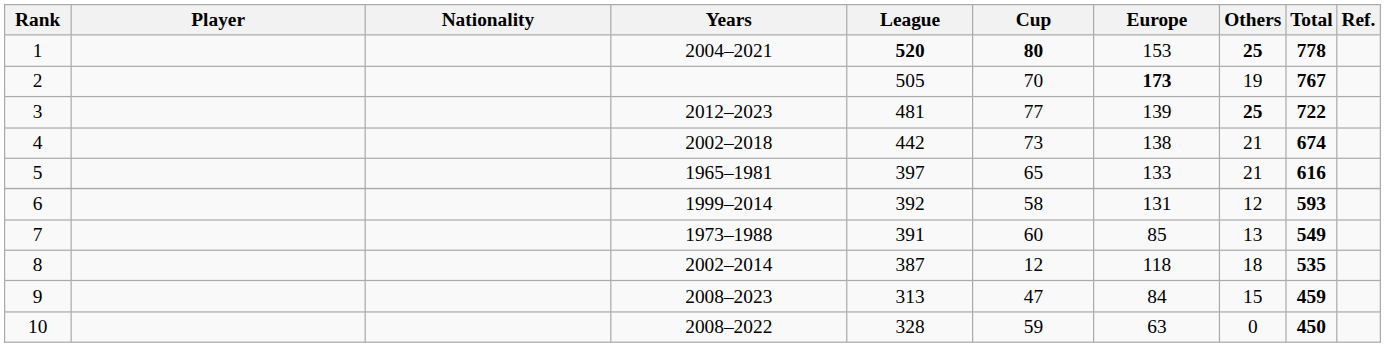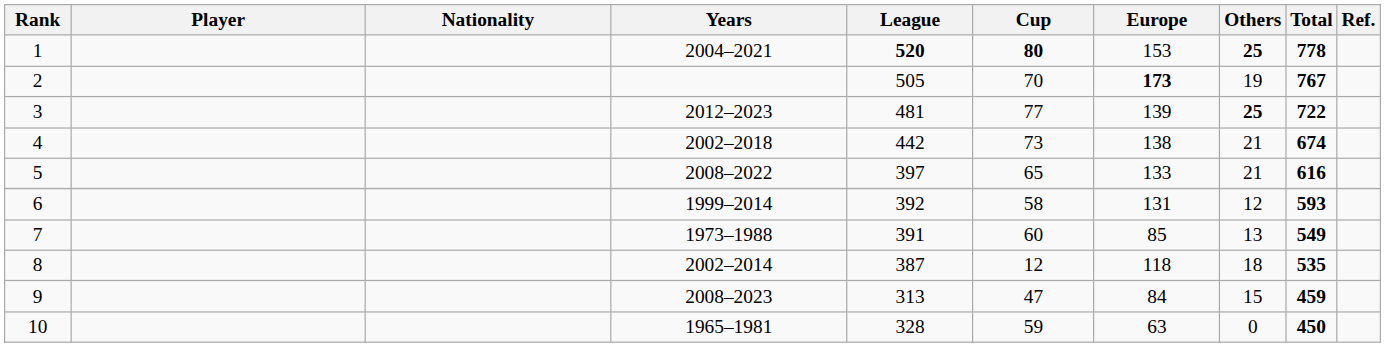 <table class="wikitable sortable" style=text-align:center;width:90%>
 <tr>
 <th width=5%>Rank</th>
 <th width=25%>Player</th>
 <th width=20%>Nationality</th>
 <th width=20%>Years</th>
 <th width=10%>League</th>
 <th width=10%>Cup</th>
 <th width=10%>Europe</th>
 <th width=10%>Others</th>
 <th width=10%>Total</th>
 <th width=10%>Ref.</th>
 </tr>
 <tr>
 <td>1</td>
 <td></td>
 <td></td>
 <td>2004–2021</td>
 <td><strong>520</strong></td>
 <td><strong>80</strong></td>
 <td>153</td>
 <td><strong>25</strong></td>
 <td><strong>778</strong></td>
 <td></td>
 </tr>
 <tr>
 <td>2</td>
 <td></td>
 <td></td>
 <td></td>
 <td>505</td>
 <td>70</td>
 <td><strong>173</strong></td>
 <td>19</td>
 <td><strong>767</strong></td>
 <td></td>
 </tr>
 <tr>
 <td>3</td>
 <td></td>
 <td></td>
 <td>2012–2023</td>
 <td>481</td>
 <td>77</td>
 <td>139</td>
 <td><strong>25</strong></td>
 <td><strong>722</strong></td>
 <td></td>
 </tr>
 <tr>
 <td>4</td>
 <td></td>
 <td></td>
 <td>2002–2018</td>
 <td>442</td>
 <td>73</td>
 <td>138</td>
 <td>21</td>
 <td><strong>674</strong></td>
 <td></td>
 </tr>
 <tr>
 <td>5</td>
 <td></td>
 <td></td>
-<td>1965–1981</td>
+<td>2008–2022</td>
 <td>397</td>
 <td>65</td>
 <td>133</td>
 <td>21</td>
 <td><strong>616</strong></td>
 <td></td>
 </tr>
 <tr>
 </tr>
 <tr>
 <td>6</td>
 <td></td>
 <td></td>
 <td>1999–2014</td>
 <td>392</td>
 <td>58</td>
 <td>131</td>
 <td>12</td>
 <td><strong>593</strong></td>
 <td></td>
 </tr>
 <tr>
 <td>7</td>
 <td></td>
 <td></td>
 <td>1973–1988</td>
 <td>391</td>
 <td>60</td>
 <td>85</td>
 <td>13</td>
 <td><strong>549</strong></td>
 <td></td>
 </tr>
 <tr>
 <td>8</td>
 <td></td>
 <td></td>
 <td>2002–2014</td>
 <td>387</td>
 <td>12</td>
 <td>118</td>
 <td>18</td>
 <td><strong>535</strong></td>
 <td></td>
 </tr>
 <tr>
 <td>9</td>
 <td></td>
 <td></td>
 <td>2008–2023</td>
 <td>313</td>
 <td>47</td>
 <td>84</td>
 <td>15</td>
 <td><strong>459</strong></td>
 <td></td>
 </tr>
 <tr>
 <td>10</td>
 <td></td>
 <td></td>
-<td>2008–2022</td>
+<td>1965–1981</td>
 <td>328</td>
 <td>59</td>
 <td>63</td>
 <td>0</td>
 <td><strong>450</strong></td>
 <td></td>
 </tr>
 </table>
